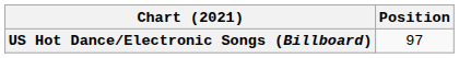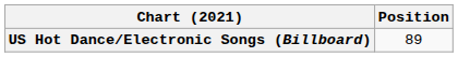 <table class="wikitable plainrowheaders" style="text-align:center">
 <tr>
 <th scope="col">Chart (2021)</th>
 <th scope="col">Position</th>
 </tr>
 <tr>
 <th scope="row">US Hot Dance/Electronic Songs (<em>Billboard</em>)</th>
-<td>97</td>
+<td>89</td>
 </tr>
 </table>
